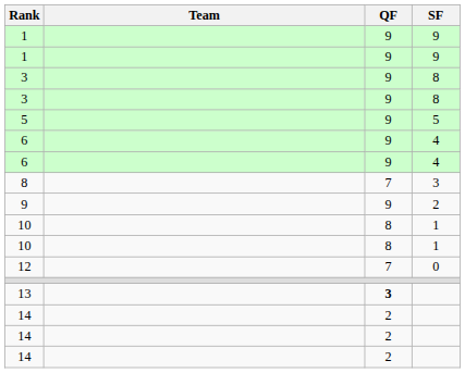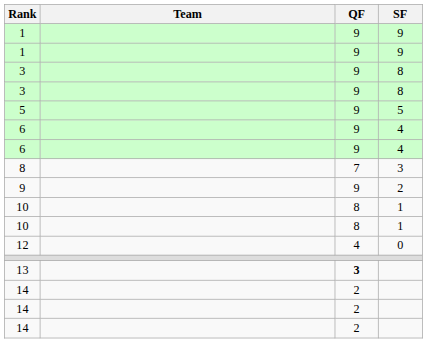 <table class=wikitable style="text-align:center">
 <tr>
 <th width=40>Rank</th>
 <th width=380>Team</th>
 <th width=50>QF</th>
 <th width=50>SF</th>
 </tr>
 <tr bgcolor="ccffcc">
 <td>1</td>
 <td align=left></td>
 <td>9</td>
 <td>9</td>
 </tr>
 <tr bgcolor="ccffcc">
 <td>1</td>
 <td align=left></td>
 <td>9</td>
 <td>9</td>
 </tr>
 <tr bgcolor="ccffcc">
 <td>3</td>
 <td align=left></td>
 <td>9</td>
 <td>8</td>
 </tr>
 <tr bgcolor="ccffcc">
 <td>3</td>
 <td align=left></td>
 <td>9</td>
 <td>8</td>
 </tr>
 <tr bgcolor="ccffcc">
 <td>5</td>
 <td align=left></td>
 <td>9</td>
 <td>5</td>
 </tr>
 <tr bgcolor="ccffcc">
 <td>6</td>
 <td align=left></td>
 <td>9</td>
 <td>4</td>
 </tr>
 <tr bgcolor="ccffcc">
 <td>6</td>
 <td align=left></td>
 <td>9</td>
 <td>4</td>
 </tr>
 <tr>
 <td>8</td>
 <td align=left></td>
 <td>7</td>
 <td>3</td>
 </tr>
 <tr>
 <td>9</td>
 <td align=left></td>
 <td>9</td>
 <td>2</td>
 </tr>
 <tr>
 <td>10</td>
 <td align=left></td>
 <td>8</td>
 <td>1</td>
 </tr>
 <tr>
 <td>10</td>
 <td align=left></td>
 <td>8</td>
 <td>1</td>
 </tr>
 <tr>
 <td>12</td>
 <td align=left></td>
-<td>7</td>
+<td>4</td>
 <td>0</td>
 </tr>
 <tr bgcolor=#DDDDDD>
 <td colspan=4></td>
 </tr>
 <tr>
 <td>13</td>
 <td align=left></td>
 <td><strong>3</strong></td>
 <td></td>
 </tr>
 <tr>
 <td>14</td>
 <td align=left></td>
 <td>2</td>
 <td></td>
 </tr>
 <tr>
 <td>14</td>
 <td align=left></td>
 <td>2</td>
 <td></td>
 </tr>
 <tr>
 <td>14</td>
 <td align=left></td>
 <td>2</td>
 <td></td>
 </tr>
 </table>
